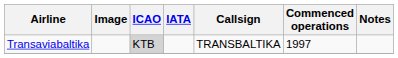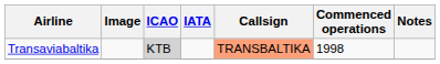 <table class="wikitable">
 <tr valign="middle">
 <th>Airline</th>
 <th>Image</th>
 <th><a href='#'>ICAO</a></th>
 <th><a href='#'>IATA</a></th>
 <th>Callsign</th>
 <th>Commenced<br>operations</th>
 <th>Notes</th>
 </tr>
 <tr>
 <td><a href='#'>Transaviabaltika</a></td>
 <td></td>
 <td style="background: lightgrey;">KTB</td>
 <td></td>
-<td>TRANSBALTIKA</td>
-<td>1997</td>
+<td style="background: lightsalmon;">TRANSBALTIKA</td>
+<td>1998</td>
 <td></td>
 </tr>
 <tr>
 </tr>
 </table>
